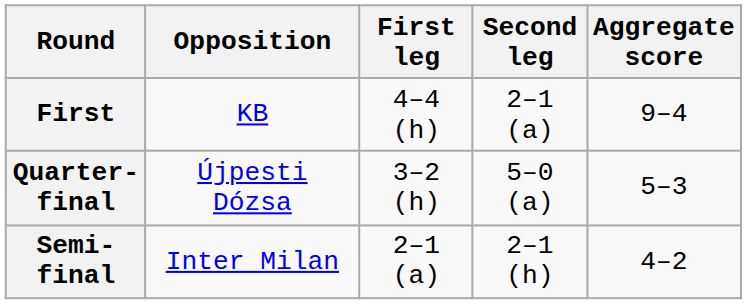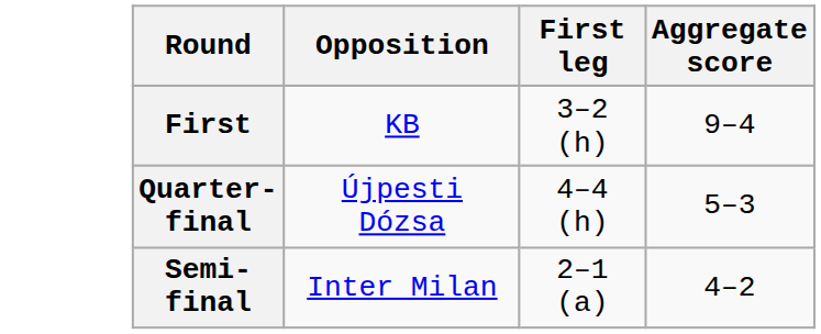 <table class="wikitable plainrowheaders" style="text-align:center;margin-left:1em;float:right">
 <tr>
 <th scope="col" style="width:25px;">Round</th>
 <th scope="col" style="width:100px;">Opposition</th>
 <th scope="col" style="width:50px;">First leg</th>
-<th scope="col" style="width:50px;">Second leg</th>
 <th scope="col" style="width:50px;">Aggregate score</th>
 </tr>
 <tr>
 <th scope=row style="text-align:center">First</th>
 <td><a href='#'>KB</a></td>
-<td>4–4 (h)</td>
-<td>2–1 (a)</td>
+<td>3–2 (h)</td>
 <td>9–4</td>
 </tr>
 <tr>
 <th scope=row style="text-align:center">Quarter-final</th>
 <td><a href='#'>Újpesti Dózsa</a></td>
-<td>3–2 (h)</td>
-<td>5–0 (a)</td>
+<td>4–4 (h)</td>
 <td>5–3</td>
 </tr>
 <tr>
 <th scope=row style="text-align:center">Semi-final</th>
 <td><a href='#'>Inter Milan</a></td>
 <td>2–1 (a)</td>
-<td>2–1 (h)</td>
 <td>4–2</td>
 </tr>
 </table>
